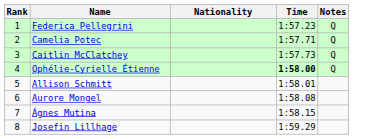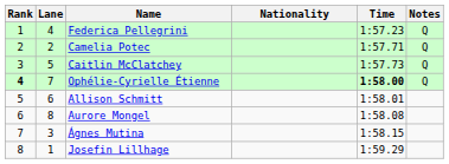 <table class="wikitable" style="text-align:center">
 <tr>
 <th>Rank</th>
+<th>Lane</th>
 <th width=200>Name</th>
 <th width=150>Nationality</th>
 <th>Time</th>
 <th>Notes</th>
 </tr>
 <tr bgcolor=ccffcc>
 <td>1</td>
+<td>4</td>
 <td align=left><a href='#'>Federica Pellegrini</a></td>
 <td align=left></td>
 <td>1:57.23</td>
 <td>Q</td>
 </tr>
 <tr bgcolor=ccffcc>
+<td>2</td>
 <td>2</td>
 <td align=left><a href='#'>Camelia Potec</a></td>
 <td align=left></td>
 <td>1:57.71</td>
 <td>Q</td>
 </tr>
 <tr bgcolor=ccffcc>
 <td>3</td>
+<td>5</td>
 <td align=left><a href='#'>Caitlin McClatchey</a></td>
 <td align=left></td>
 <td>1:57.73</td>
 <td>Q</td>
 </tr>
 <tr bgcolor=ccffcc>
-<td>4</td>
+<td><strong>4</strong></td>
+<td>7</td>
 <td align=left><a href='#'>Ophélie-Cyrielle Étienne</a></td>
 <td align=left></td>
 <td><strong>1:58.00</strong></td>
 <td>Q</td>
 </tr>
 <tr>
 <td>5</td>
+<td>6</td>
 <td align=left><a href='#'>Allison Schmitt</a></td>
 <td align=left></td>
 <td>1:58.01</td>
 <td></td>
 </tr>
 <tr>
 <td>6</td>
+<td>8</td>
 <td align=left><a href='#'>Aurore Mongel</a></td>
 <td align=left></td>
 <td>1:58.08</td>
 <td></td>
 </tr>
 <tr>
 <td>7</td>
+<td>3</td>
 <td align=left><a href='#'>Ágnes Mutina</a></td>
 <td align=left></td>
 <td>1:58.15</td>
 <td></td>
 </tr>
 <tr>
 <td>8</td>
+<td>1</td>
 <td align=left><a href='#'>Josefin Lillhage</a></td>
 <td align=left></td>
 <td>1:59.29</td>
 <td></td>
 </tr>
 </table>
